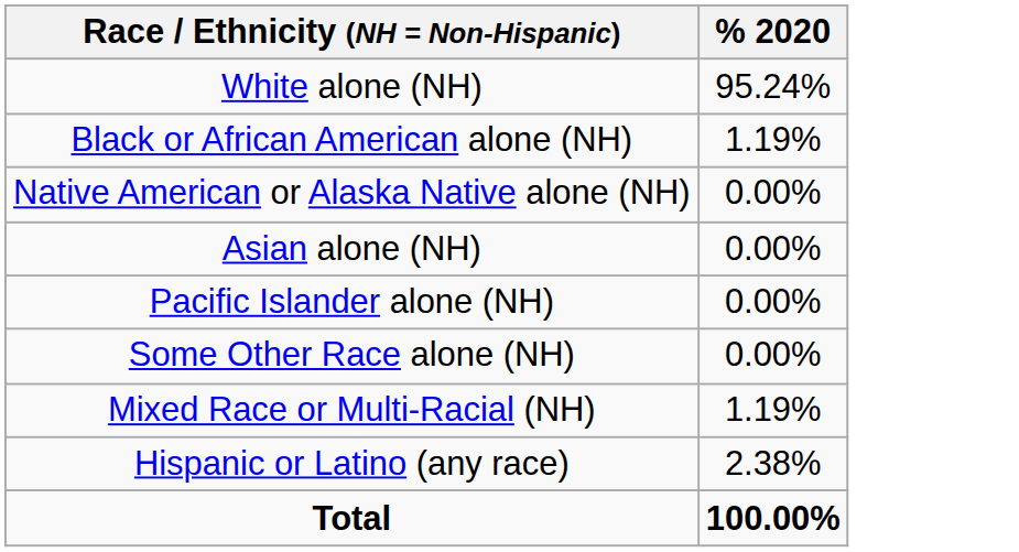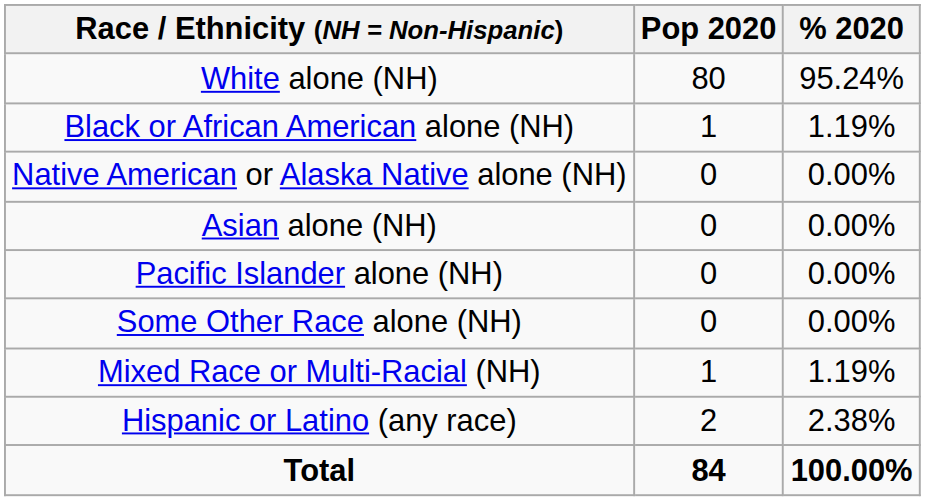 <table class="wikitable" style="text-align:center;">
 <tr>
 <th>Race / Ethnicity <small>(<em>NH = Non-Hispanic</em>)</small></th>
+<th>Pop 2020</th>
 <th>% 2020</th>
 </tr>
 <tr>
 <td><a href='#'>White</a> alone (NH)</td>
+<td>80</td>
 <td>95.24%</td>
 </tr>
 <tr>
 <td><a href='#'>Black or African American</a> alone (NH)</td>
+<td>1</td>
 <td>1.19%</td>
 </tr>
 <tr>
 <td><a href='#'>Native American</a> or <a href='#'>Alaska Native</a> alone (NH)</td>
+<td>0</td>
 <td>0.00%</td>
 </tr>
 <tr>
 <td><a href='#'>Asian</a> alone (NH)</td>
+<td>0</td>
 <td>0.00%</td>
 </tr>
 <tr>
 <td><a href='#'>Pacific Islander</a> alone (NH)</td>
+<td>0</td>
 <td>0.00%</td>
 </tr>
 <tr>
 <td><a href='#'>Some Other Race</a> alone (NH)</td>
+<td>0</td>
 <td>0.00%</td>
 </tr>
 <tr>
 <td><a href='#'>Mixed Race or Multi-Racial</a> (NH)</td>
+<td>1</td>
 <td>1.19%</td>
 </tr>
 <tr>
 <td><a href='#'>Hispanic or Latino</a> (any race)</td>
+<td>2</td>
 <td>2.38%</td>
 </tr>
 <tr>
 <td><strong>Total</strong></td>
+<td><strong>84</strong></td>
 <td><strong>100.00%</strong></td>
 </tr>
 </table>
